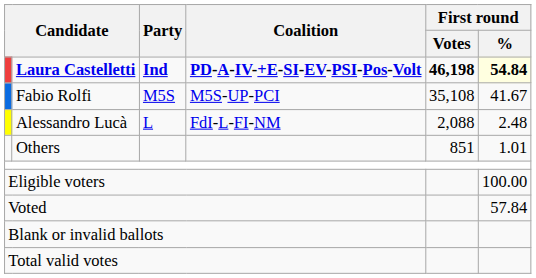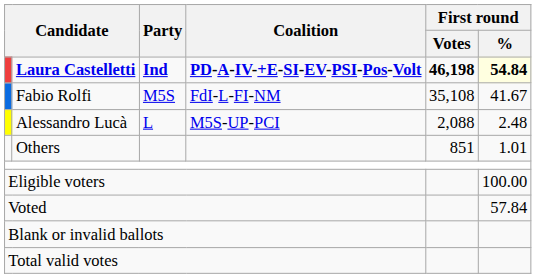 <table class="wikitable centre">
 <tr>
 <th scope="col" rowspan=2 colspan=2>Candidate</th>
 <th scope="col" rowspan=2 colspan=1>Party</th>
 <th scope="col" rowspan=2 colspan=1>Coalition</th>
 <th scope="col" colspan=2>First round</th>
 </tr>
 <tr>
 <th scope="col">Votes</th>
 <th scope="col">%</th>
 </tr>
 <tr>
 <td bgcolor="#EF3E3E"></td>
 <td><strong><a href='#'>Laura Castelletti</a></strong></td>
 <td><strong><a href='#'>Ind</a></strong></td>
 <td><strong><a href='#'>PD</a>-<a href='#'>A</a>-<a href='#'>IV</a>-<a href='#'>+E</a>-<a href='#'>SI</a>-<a href='#'>EV</a>-<a href='#'>PSI</a>-<a href='#'>Pos</a>-<a href='#'>Volt</a></strong></td>
 <td style="text-align: right"><strong>46,198</strong></td>
 <td style="background: lightyellow; text-align: right"><strong>54.84</strong></td>
 </tr>
 <tr>
 <td bgcolor="#0A6BE1"></td>
 <td>Fabio Rolfi</td>
 <td><a href='#'>M5S</a></td>
-<td><a href='#'>M5S</a>-<a href='#'>UP</a>-<a href='#'>PCI</a></td>
+<td><a href='#'>FdI</a>-<a href='#'>L</a>-<a href='#'>FI</a>-<a href='#'>NM</a></td>
 <td style="text-align: right">35,108</td>
 <td style="text-align: right">41.67</td>
 </tr>
 <tr>
 <td bgcolor="yellow"></td>
 <td>Alessandro Lucà</td>
 <td><a href='#'>L</a></td>
-<td><a href='#'>FdI</a>-<a href='#'>L</a>-<a href='#'>FI</a>-<a href='#'>NM</a></td>
+<td><a href='#'>M5S</a>-<a href='#'>UP</a>-<a href='#'>PCI</a></td>
 <td style="text-align: right">2,088</td>
 <td style="text-align: right">2.48</td>
 </tr>
 <tr>
 <td bgcolor=""></td>
 <td>Others</td>
 <td></td>
 <td></td>
 <td style="text-align: right">851</td>
 <td style="text-align: right">1.01</td>
 </tr>
 <tr bgcolor=white>
 <td colspan=6></td>
 </tr>
 <tr>
 <td colspan=4>Eligible voters</td>
 <td style="text-align: right"></td>
 <td style="text-align: right">100.00</td>
 </tr>
 <tr>
 <td colspan=4>Voted</td>
 <td style="text-align: right"></td>
 <td style="text-align: right">57.84</td>
 </tr>
 <tr>
 <td colspan=4>Blank or invalid ballots</td>
 <td style="text-align: right"></td>
 <td style="text-align: right"></td>
 </tr>
 <tr>
 <td colspan=4>Total valid votes</td>
 <td style="text-align: right"></td>
 <td style="text-align: right"></td>
 </tr>
 </table>
